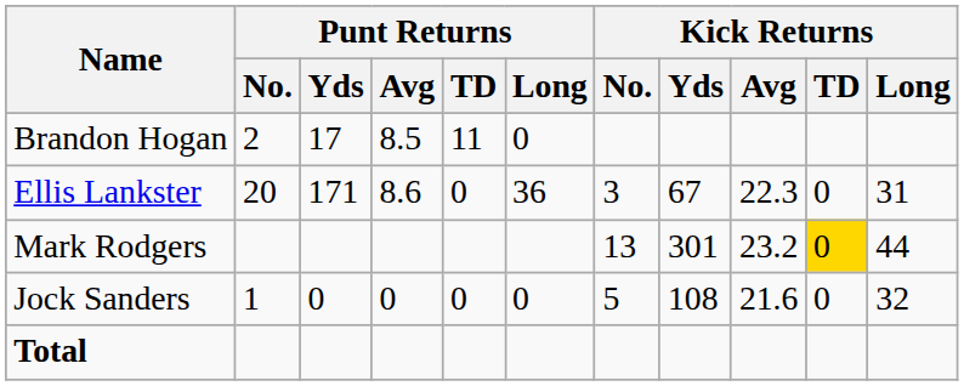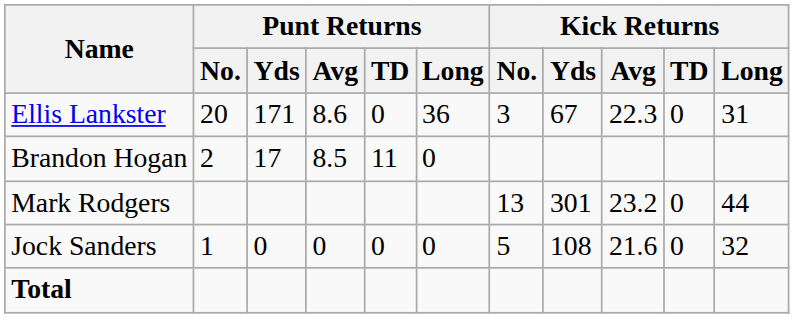 <table class="wikitable" style="white-space:nowrap;">
 <tr>
 <th rowspan="2">Name</th>
 <th colspan="5">Punt Returns</th>
 <th colspan="5">Kick Returns</th>
 </tr>
 <tr>
 <th>No.</th>
 <th>Yds</th>
 <th>Avg</th>
 <th>TD</th>
 <th>Long</th>
 <th>No.</th>
 <th>Yds</th>
 <th>Avg</th>
 <th>TD</th>
 <th>Long</th>
 </tr>
 <tr>
+<td><a href='#'>Ellis Lankster</a></td>
+<td>20</td>
+<td>171</td>
+<td>8.6</td>
+<td>0</td>
+<td>36</td>
+<td>3</td>
+<td>67</td>
+<td>22.3</td>
+<td>0</td>
+<td>31</td>
+</tr>
+<tr>
 <td>Brandon Hogan</td>
 <td>2</td>
 <td>17</td>
 <td>8.5</td>
 <td>11</td>
 <td>0</td>
 <td></td>
 <td></td>
 <td></td>
 <td></td>
 <td></td>
 </tr>
 <tr>
-<td><a href='#'>Ellis Lankster</a></td>
-<td>20</td>
-<td>171</td>
-<td>8.6</td>
-<td>0</td>
-<td>36</td>
-<td>3</td>
-<td>67</td>
-<td>22.3</td>
-<td>0</td>
-<td>31</td>
-</tr>
-<tr>
 <td>Mark Rodgers</td>
 <td></td>
 <td></td>
 <td></td>
 <td></td>
 <td></td>
 <td>13</td>
 <td>301</td>
 <td>23.2</td>
-<td style="background: gold;">0</td>
+<td>0</td>
 <td>44</td>
 </tr>
 <tr>
 <td>Jock Sanders</td>
 <td>1</td>
 <td>0</td>
 <td>0</td>
 <td>0</td>
 <td>0</td>
 <td>5</td>
 <td>108</td>
 <td>21.6</td>
 <td>0</td>
 <td>32</td>
 </tr>
 <tr>
 <td><strong>Total</strong></td>
 <td></td>
 <td></td>
 <td></td>
 <td></td>
 <td></td>
 <td></td>
 <td></td>
 <td></td>
 <td></td>
 <td></td>
 </tr>
 </table>
